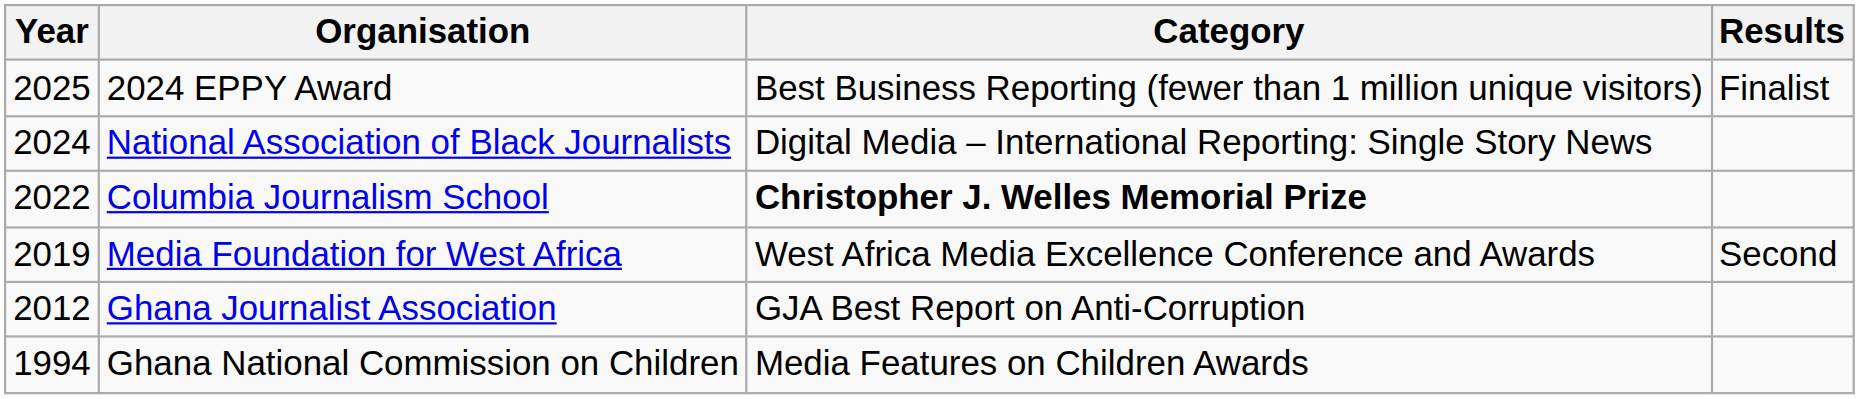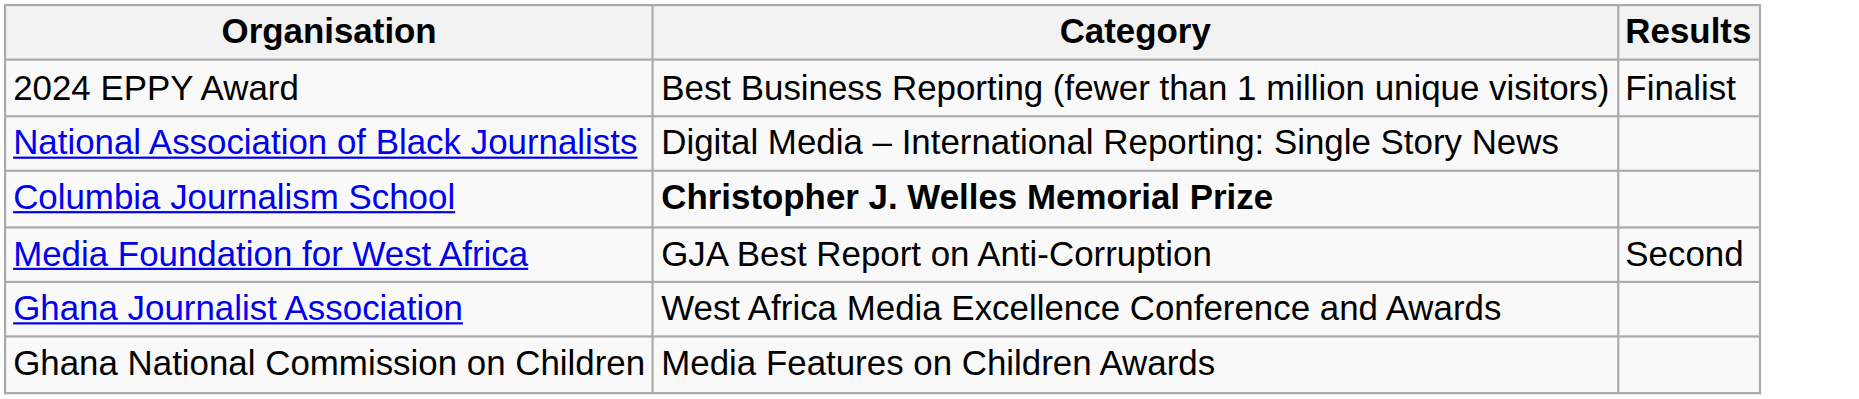 <table class="wikitable">
 <tr>
-<th>Year</th>
 <th>Organisation</th>
 <th>Category</th>
 <th>Results</th>
 </tr>
 <tr>
-<td>2025</td>
 <td>2024 EPPY Award</td>
 <td>Best Business Reporting (fewer than 1 million unique visitors)</td>
 <td>Finalist</td>
 </tr>
 <tr>
-<td>2024</td>
 <td><a href='#'>National Association of Black Journalists</a></td>
 <td>Digital Media – International Reporting: Single Story News</td>
 <td></td>
 </tr>
 <tr>
-<td>2022</td>
 <td><a href='#'>Columbia Journalism School</a></td>
 <td><strong>Christopher J. Welles Memorial Prize</strong></td>
 <td></td>
 </tr>
 <tr>
-<td>2019</td>
 <td><a href='#'>Media Foundation for West Africa</a></td>
-<td>West Africa Media Excellence Conference and Awards</td>
+<td>GJA Best Report on Anti-Corruption</td>
 <td>Second</td>
 </tr>
 <tr>
-<td>2012</td>
 <td><a href='#'>Ghana Journalist Association</a></td>
-<td>GJA Best Report on Anti-Corruption</td>
+<td>West Africa Media Excellence Conference and Awards</td>
 <td></td>
 </tr>
 <tr>
-<td>1994</td>
 <td>Ghana National Commission on Children</td>
 <td>Media Features on Children Awards</td>
 <td></td>
 </tr>
 </table>
